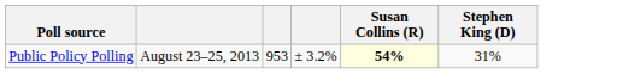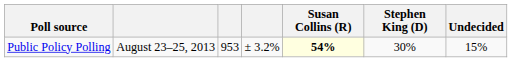 <table class="wikitable" style="text-align:center">
 <tr valign= bottom>
 <th>Poll source</th>
 <th></th>
 <th></th>
 <th></th>
 <th style="width:100px;">Susan<br>Collins (R)</th>
 <th style="width:100px;">Stephen<br>King (D)</th>
+<th>Undecided</th>
 </tr>
 <tr>
 <td align=left><a href='#'>Public Policy Polling</a></td>
 <td>August 23–25, 2013</td>
 <td>953</td>
 <td>± 3.2%</td>
 <td style="background: lightyellow;"><strong>54%</strong></td>
-<td>31%</td>
+<td>30%</td>
+<td>15%</td>
 </tr>
 </table>
